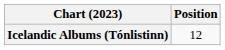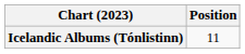 <table class="wikitable plainrowheaders" style="text-align:center">
 <tr>
 <th scope="col">Chart (2023)</th>
 <th scope="col">Position</th>
 </tr>
 <tr>
 <th scope="row">Icelandic Albums (Tónlistinn)</th>
-<td>12</td>
+<td>11</td>
 </tr>
 </table>
